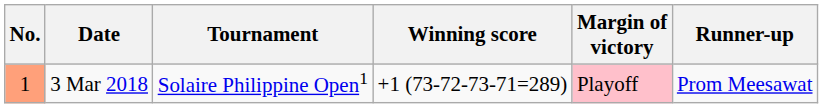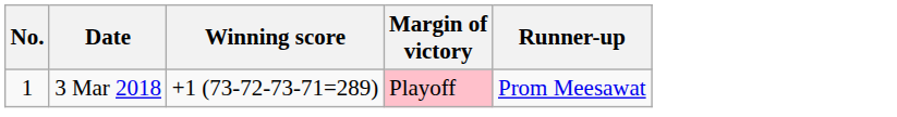 <table class="wikitable" style="font-size:95%;">
 <tr>
 <th>No.</th>
 <th>Date</th>
-<th>Tournament</th>
 <th>Winning score</th>
 <th>Margin of<br>victory</th>
 <th>Runner-up</th>
 </tr>
 <tr>
-<td align=center style="background: lightsalmon;">1</td>
+<td align=center>1</td>
 <td align=right>3 Mar <a href='#'>2018</a></td>
-<td><a href='#'>Solaire Philippine Open</a><sup>1</sup></td>
 <td>+1 (73-72-73-71=289)</td>
 <td style="background: pink;">Playoff</td>
 <td> <a href='#'>Prom Meesawat</a></td>
 </tr>
 </table>
